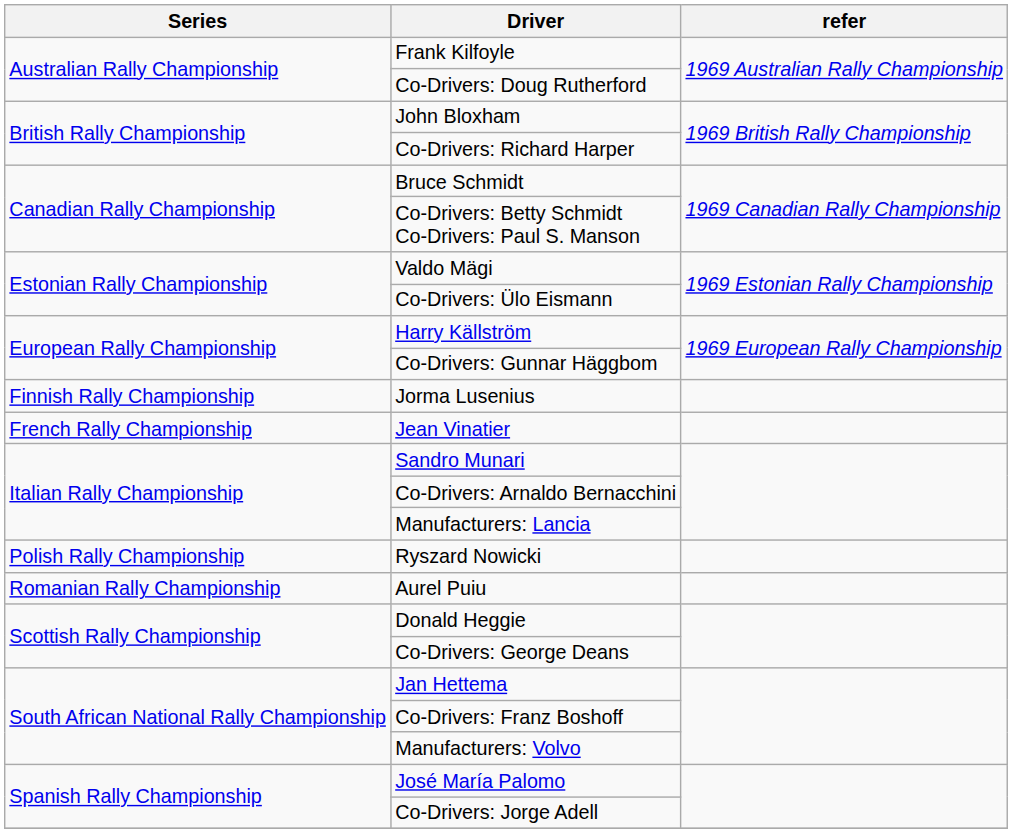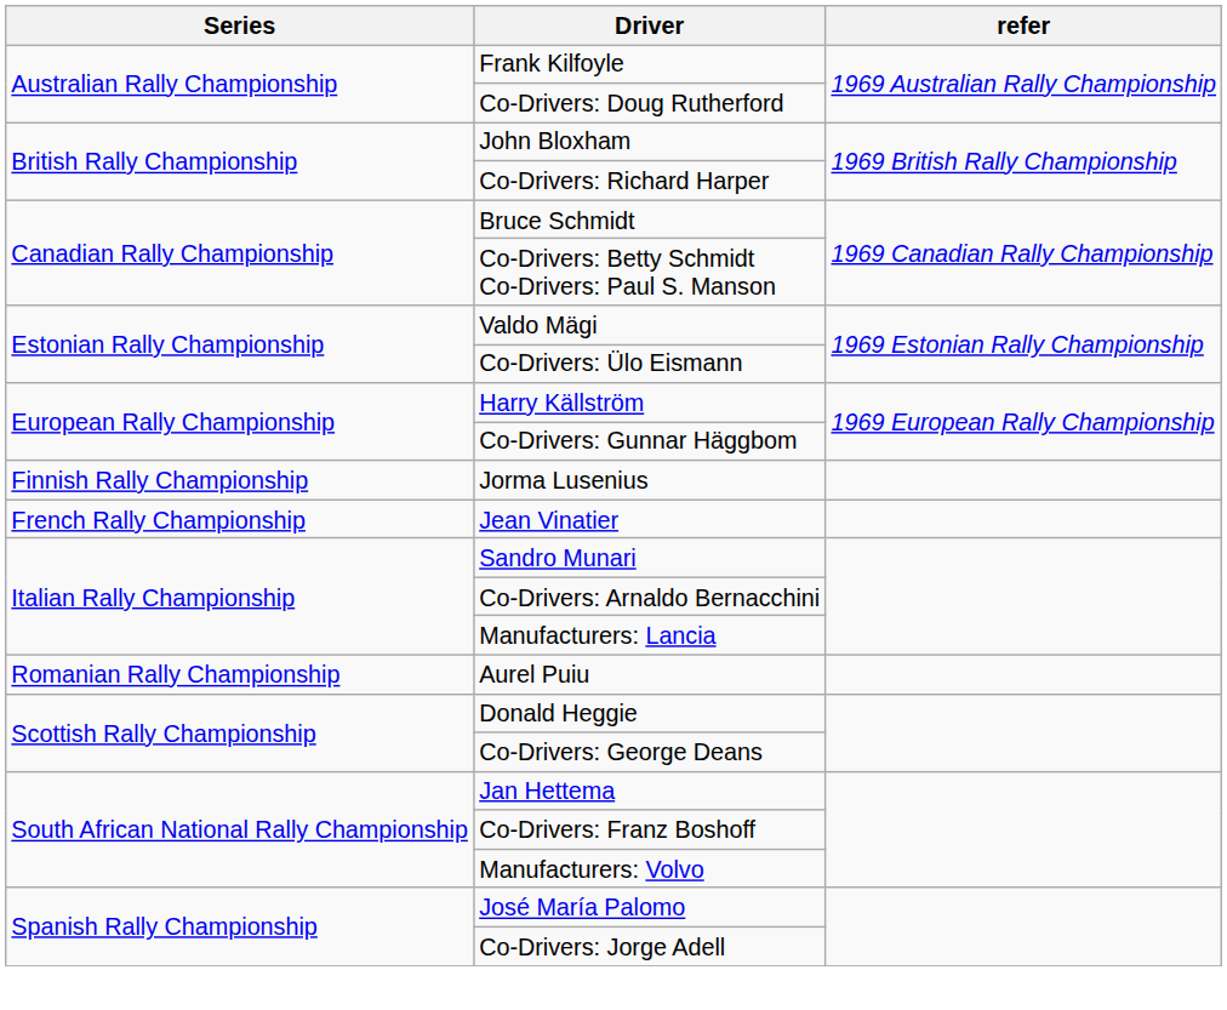 <table class="wikitable" style="font-size: 87%;">
 <tr>
 <th>Series</th>
 <th>Driver</th>
 <th>refer</th>
 </tr>
 <tr>
 <td rowspan=2><a href='#'>Australian Rally Championship</a></td>
 <td> Frank Kilfoyle</td>
 <td rowspan=2><em><a href='#'>1969 Australian Rally Championship</a></em></td>
 </tr>
 <tr>
 <td>Co-Drivers:  Doug Rutherford</td>
 </tr>
 <tr>
 <td rowspan=2><a href='#'>British Rally Championship</a></td>
 <td> John Bloxham</td>
 <td rowspan=2><em><a href='#'>1969 British Rally Championship</a></em></td>
 </tr>
 <tr>
 <td>Co-Drivers:  Richard Harper</td>
 </tr>
 <tr>
 <td rowspan=2><a href='#'>Canadian Rally Championship</a></td>
 <td> Bruce Schmidt</td>
 <td rowspan=2><em><a href='#'>1969 Canadian Rally Championship</a></em></td>
 </tr>
 <tr>
 <td>Co-Drivers:  Betty Schmidt<br>Co-Drivers:  Paul S. Manson</td>
 </tr>
 <tr>
 <td rowspan=2><a href='#'>Estonian Rally Championship</a></td>
 <td> Valdo Mägi</td>
 <td rowspan=2><em><a href='#'>1969 Estonian Rally Championship</a></em></td>
 </tr>
 <tr>
 <td>Co-Drivers:  Ülo Eismann</td>
 </tr>
 <tr>
 <td rowspan=2><a href='#'>European Rally Championship</a></td>
 <td> <a href='#'>Harry Källström</a></td>
 <td rowspan=2><em><a href='#'>1969 European Rally Championship</a></em></td>
 </tr>
 <tr>
 <td>Co-Drivers:  Gunnar Häggbom</td>
 </tr>
 <tr>
 <td><a href='#'>Finnish Rally Championship</a></td>
 <td> Jorma Lusenius</td>
 <td></td>
 </tr>
 <tr>
 <td><a href='#'>French Rally Championship</a></td>
 <td> <a href='#'>Jean Vinatier</a></td>
 <td></td>
 </tr>
 <tr>
 <td rowspan=3><a href='#'>Italian Rally Championship</a></td>
 <td> <a href='#'>Sandro Munari</a></td>
 <td rowspan=3></td>
 </tr>
 <tr>
 <td>Co-Drivers:  Arnaldo Bernacchini</td>
 </tr>
 <tr>
 <td>Manufacturers:  <a href='#'>Lancia</a></td>
 </tr>
 <tr>
-<td><a href='#'>Polish Rally Championship</a></td>
-<td> Ryszard Nowicki</td>
-<td></td>
-</tr>
-<tr>
 <td><a href='#'>Romanian Rally Championship</a></td>
 <td> Aurel Puiu</td>
 <td></td>
 </tr>
 <tr>
 <td rowspan=2><a href='#'>Scottish Rally Championship</a></td>
 <td> Donald Heggie</td>
 <td rowspan=2></td>
 </tr>
 <tr>
 <td>Co-Drivers:  George Deans</td>
 </tr>
 <tr>
 <td rowspan=3><a href='#'>South African National Rally Championship</a></td>
 <td> <a href='#'>Jan Hettema</a></td>
 <td rowspan=3></td>
 </tr>
 <tr>
 <td>Co-Drivers:  Franz Boshoff</td>
 </tr>
 <tr>
 <td>Manufacturers:  <a href='#'>Volvo</a></td>
 </tr>
 <tr>
 <td rowspan=2><a href='#'>Spanish Rally Championship</a></td>
 <td> <a href='#'>José María Palomo</a></td>
 <td rowspan=2></td>
 </tr>
 <tr>
 <td>Co-Drivers:  Jorge Adell</td>
 </tr>
 <tr>
 </tr>
 </table>
